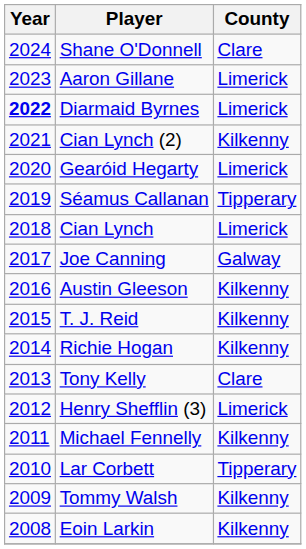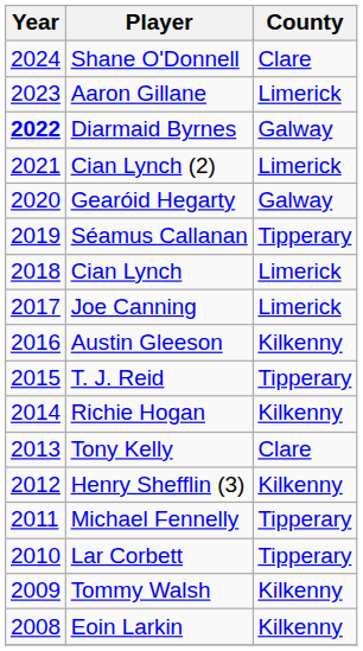 <table class="sortable wikitable">
 <tr>
 <th>Year</th>
 <th>Player</th>
 <th>County</th>
 </tr>
 <tr>
 <td rowspan="1" align="center"><a href='#'>2024</a></td>
 <td> <a href='#'>Shane O'Donnell</a></td>
 <td><a href='#'>Clare</a></td>
 </tr>
 <tr>
 <td rowspan="1" align="center"><a href='#'>2023</a></td>
 <td> <a href='#'>Aaron Gillane</a></td>
 <td><a href='#'>Limerick</a></td>
 </tr>
 <tr>
 <td rowspan="1" align="center"><strong><a href='#'>2022</a></strong></td>
 <td> <a href='#'>Diarmaid Byrnes</a></td>
-<td><a href='#'>Limerick</a></td>
+<td><a href='#'>Galway</a></td>
 </tr>
 <tr>
 <td rowspan="1" align="center"><a href='#'>2021</a></td>
 <td> <a href='#'>Cian Lynch</a> (2)</td>
-<td><a href='#'>Kilkenny</a></td>
+<td><a href='#'>Limerick</a></td>
 </tr>
 <tr>
 <td rowspan="1" align="center"><a href='#'>2020</a></td>
 <td> <a href='#'>Gearóid Hegarty</a></td>
-<td><a href='#'>Limerick</a></td>
+<td><a href='#'>Galway</a></td>
 </tr>
 <tr>
 <td rowspan="1" align="center"><a href='#'>2019</a></td>
 <td> <a href='#'>Séamus Callanan</a></td>
 <td><a href='#'>Tipperary</a></td>
 </tr>
 <tr>
 <td rowspan="1" align="center"><a href='#'>2018</a></td>
 <td> <a href='#'>Cian Lynch</a></td>
 <td><a href='#'>Limerick</a></td>
 </tr>
 <tr>
 <td rowspan="1" align="center"><a href='#'>2017</a></td>
 <td> <a href='#'>Joe Canning</a></td>
-<td><a href='#'>Galway</a></td>
+<td><a href='#'>Limerick</a></td>
 </tr>
 <tr>
 <td rowspan="1" align="center"><a href='#'>2016</a></td>
 <td> <a href='#'>Austin Gleeson</a></td>
 <td><a href='#'>Kilkenny</a></td>
 </tr>
 <tr>
 <td rowspan="1" align="center"><a href='#'>2015</a></td>
 <td> <a href='#'>T. J. Reid</a></td>
-<td><a href='#'>Kilkenny</a></td>
+<td><a href='#'>Tipperary</a></td>
 </tr>
 <tr>
 <td rowspan="1" align="center"><a href='#'>2014</a></td>
 <td> <a href='#'>Richie Hogan</a></td>
 <td><a href='#'>Kilkenny</a></td>
 </tr>
 <tr>
 <td><a href='#'>2013</a></td>
 <td> <a href='#'>Tony Kelly</a></td>
 <td><a href='#'>Clare</a></td>
 </tr>
 <tr>
 <td><a href='#'>2012</a></td>
 <td> <a href='#'>Henry Shefflin</a> (3)</td>
-<td><a href='#'>Limerick</a></td>
+<td><a href='#'>Kilkenny</a></td>
 </tr>
 <tr>
 <td><a href='#'>2011</a></td>
 <td> <a href='#'>Michael Fennelly</a></td>
-<td><a href='#'>Kilkenny</a></td>
+<td><a href='#'>Tipperary</a></td>
 </tr>
 <tr>
 <td><a href='#'>2010</a></td>
 <td> <a href='#'>Lar Corbett</a></td>
 <td><a href='#'>Tipperary</a></td>
 </tr>
 <tr>
 <td><a href='#'>2009</a></td>
 <td> <a href='#'>Tommy Walsh</a></td>
 <td><a href='#'>Kilkenny</a></td>
 </tr>
 <tr>
 <td><a href='#'>2008</a></td>
 <td> <a href='#'>Eoin Larkin</a></td>
 <td><a href='#'>Kilkenny</a></td>
 </tr>
 <tr>
 </tr>
 </table>
